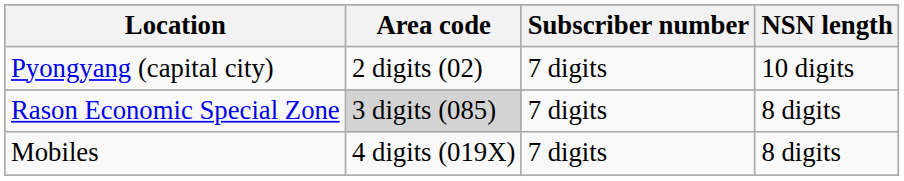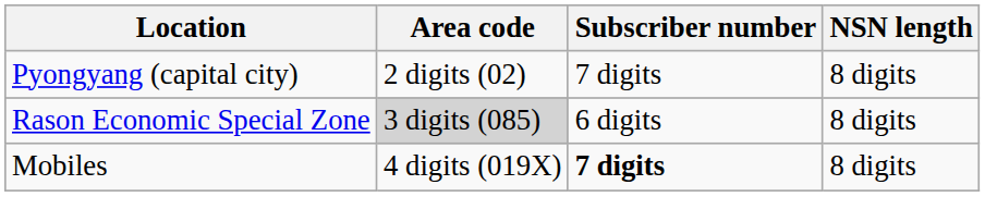 <table class="wikitable">
 <tr>
 <th>Location</th>
 <th>Area code</th>
 <th>Subscriber number</th>
 <th>NSN length</th>
 </tr>
 <tr>
 <td><a href='#'>Pyongyang</a> (capital city)</td>
 <td>2 digits (02)</td>
 <td>7 digits</td>
-<td>10 digits</td>
+<td>8 digits</td>
 </tr>
 <tr>
 <td><a href='#'>Rason Economic Special Zone</a></td>
 <td style="background: lightgrey;">3 digits (085)</td>
-<td>7 digits</td>
+<td>6 digits</td>
 <td>8 digits</td>
 </tr>
 <tr>
 <td>Mobiles</td>
 <td>4 digits (019X)</td>
-<td>7 digits</td>
+<td><strong>7 digits</strong></td>
 <td>8 digits</td>
 </tr>
 </table>
